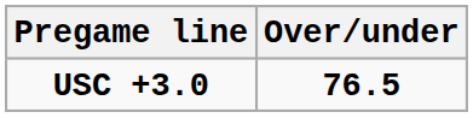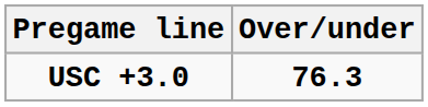 <table class="wikitable">
 <tr align="center">
 <th style=>Pregame line</th>
 <th style=>Over/under</th>
 </tr>
 <tr align="center">
 <td><strong>USC +3.0</strong></td>
-<td><strong>76.5</strong></td>
+<td><strong>76.3</strong></td>
 </tr>
 </table>
